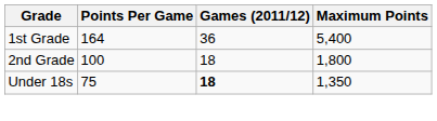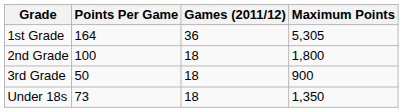 <table class="wikitable">
 <tr>
 <th>Grade</th>
 <th>Points Per Game</th>
 <th>Games (2011/12)</th>
 <th>Maximum Points</th>
 </tr>
 <tr>
 <td>1st Grade</td>
 <td>164</td>
 <td>36</td>
-<td>5,400</td>
+<td>5,305</td>
 </tr>
 <tr>
 <td>2nd Grade</td>
 <td>100</td>
 <td>18</td>
 <td>1,800</td>
 </tr>
 <tr>
+<td>3rd Grade</td>
+<td>50</td>
+<td>18</td>
+<td>900</td>
+</tr>
+<tr>
 <td>Under 18s</td>
-<td>75</td>
-<td><strong>18</strong></td>
+<td>73</td>
+<td>18</td>
 <td>1,350</td>
 </tr>
 </table>
